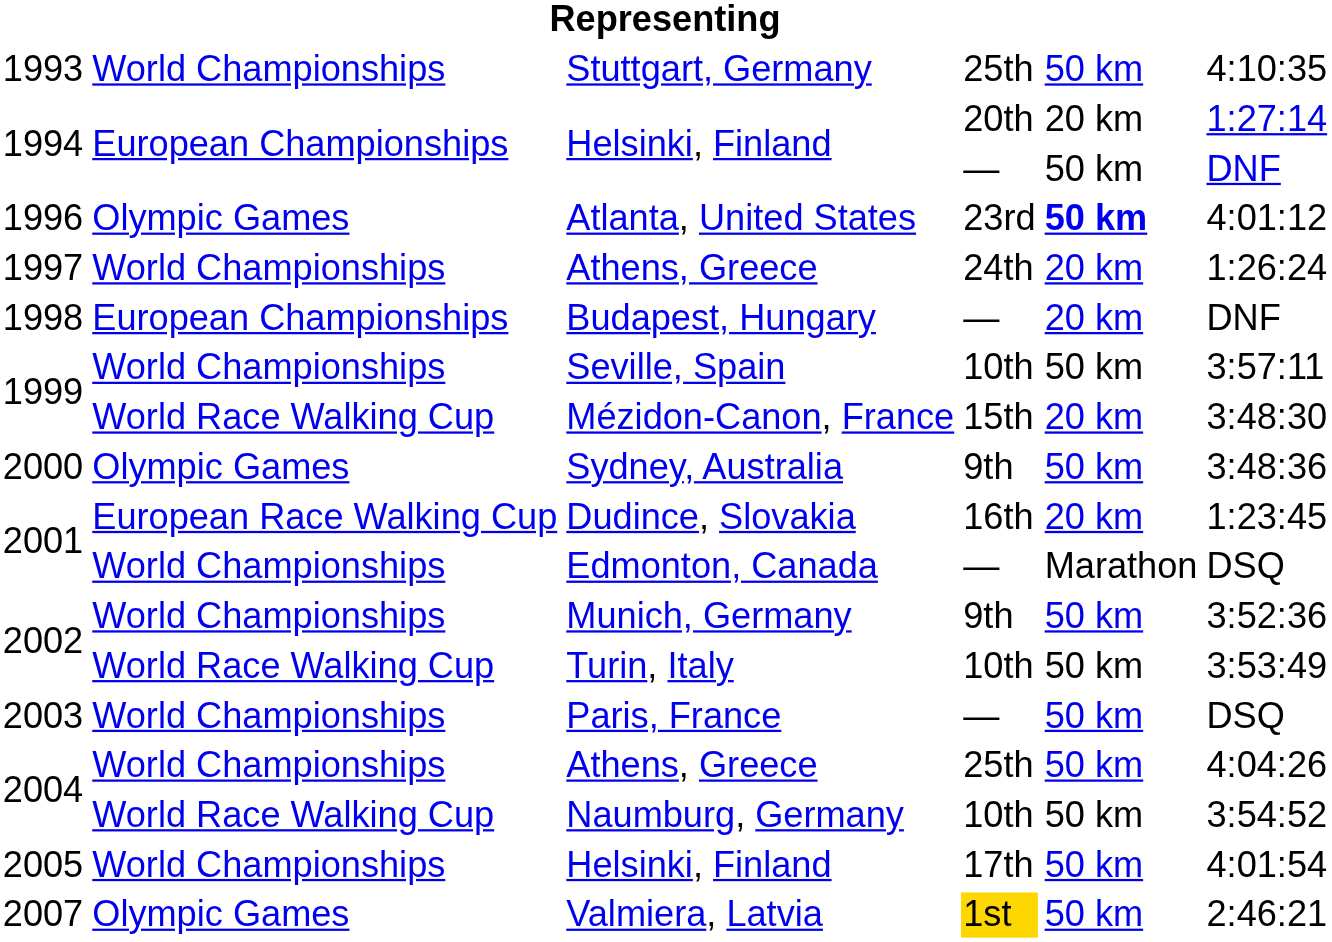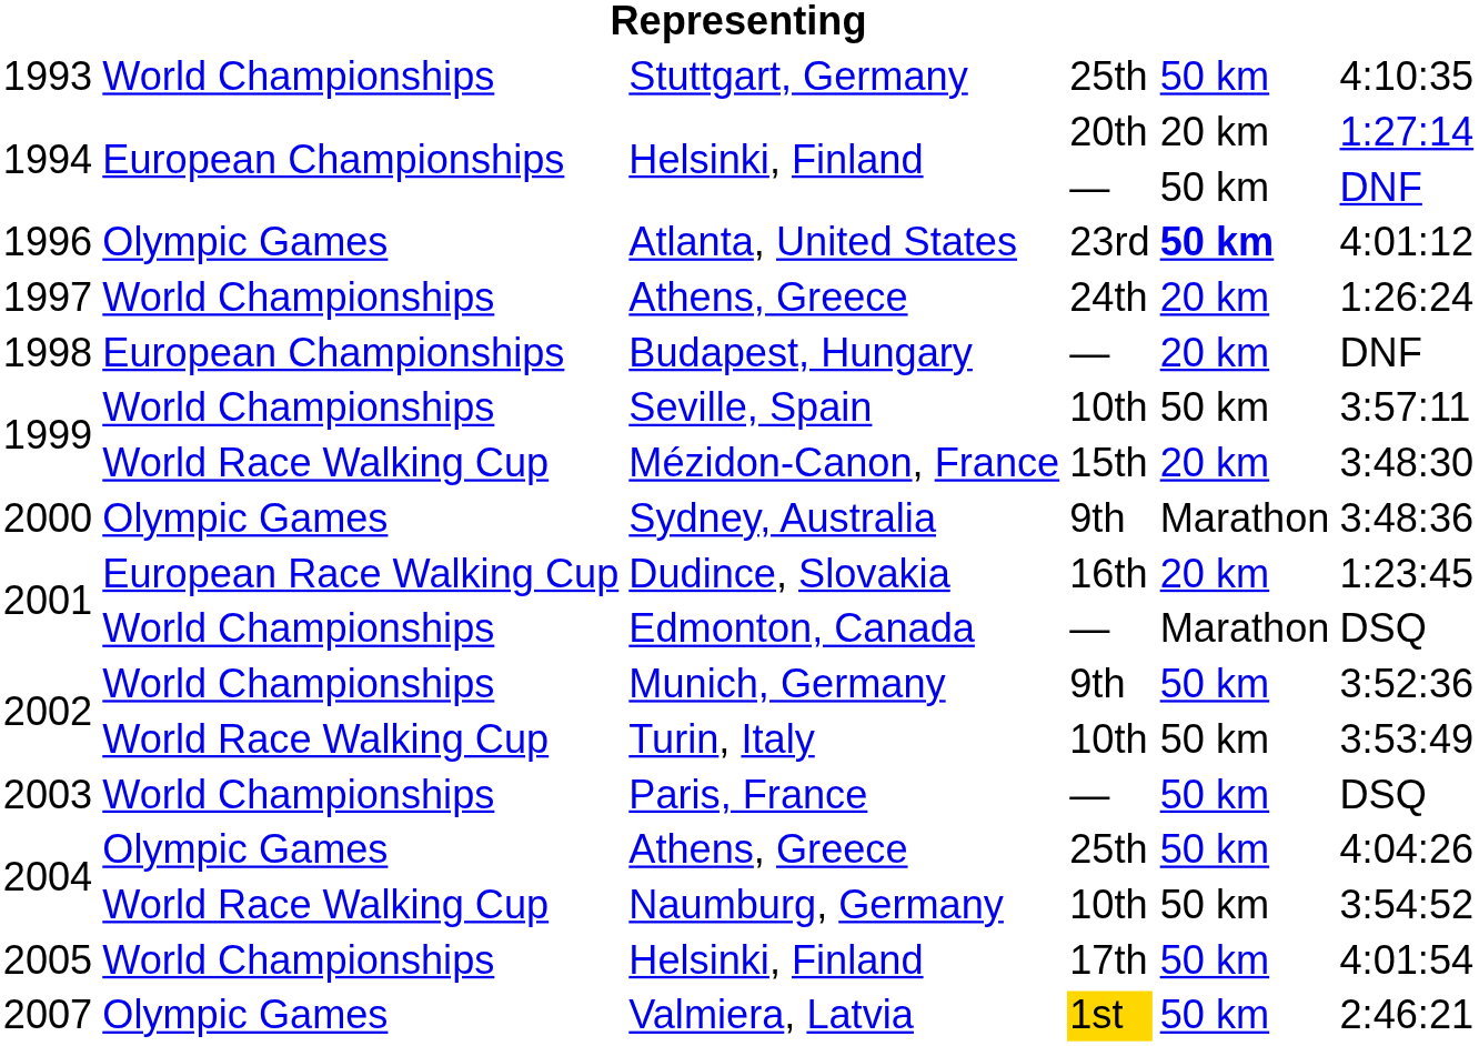 <table>
 <tr>
 <th colspan="6">Representing </th>
 </tr>
 <tr>
 <td>1993</td>
 <td><a href='#'>World Championships</a></td>
 <td><a href='#'>Stuttgart, Germany</a></td>
 <td>25th</td>
 <td><a href='#'>50 km</a></td>
 <td>4:10:35</td>
 </tr>
 <tr>
 <td rowspan=2>1994</td>
 <td rowspan=2><a href='#'>European Championships</a></td>
 <td rowspan=2><a href='#'>Helsinki</a>, <a href='#'>Finland</a></td>
 <td>20th</td>
 <td>20 km</td>
 <td><a href='#'>1:27:14</a></td>
 </tr>
 <tr>
 <td>—</td>
 <td>50 km</td>
 <td><a href='#'>DNF</a></td>
 </tr>
 <tr>
 <td>1996</td>
 <td><a href='#'>Olympic Games</a></td>
 <td><a href='#'>Atlanta</a>, <a href='#'>United States</a></td>
 <td>23rd</td>
 <td><strong><a href='#'>50 km</a></strong></td>
 <td>4:01:12</td>
 </tr>
 <tr>
 <td>1997</td>
 <td><a href='#'>World Championships</a></td>
 <td><a href='#'>Athens, Greece</a></td>
 <td>24th</td>
 <td><a href='#'>20 km</a></td>
 <td>1:26:24</td>
 </tr>
 <tr>
 <td>1998</td>
 <td><a href='#'>European Championships</a></td>
 <td><a href='#'>Budapest, Hungary</a></td>
 <td>—</td>
 <td><a href='#'>20 km</a></td>
 <td>DNF</td>
 </tr>
 <tr>
 <td rowspan=2>1999</td>
 <td><a href='#'>World Championships</a></td>
 <td><a href='#'>Seville, Spain</a></td>
 <td>10th</td>
 <td>50 km</td>
 <td>3:57:11</td>
 </tr>
 <tr>
 <td><a href='#'>World Race Walking Cup</a></td>
 <td><a href='#'>Mézidon-Canon</a>, <a href='#'>France</a></td>
 <td>15th</td>
 <td><a href='#'>20 km</a></td>
 <td>3:48:30</td>
 </tr>
 <tr>
 <td>2000</td>
 <td><a href='#'>Olympic Games</a></td>
 <td><a href='#'>Sydney, Australia</a></td>
 <td>9th</td>
-<td><a href='#'>50 km</a></td>
+<td>Marathon</td>
 <td>3:48:36</td>
 </tr>
 <tr>
 <td rowspan=2>2001</td>
 <td><a href='#'>European Race Walking Cup</a></td>
 <td><a href='#'>Dudince</a>, <a href='#'>Slovakia</a></td>
 <td>16th</td>
 <td><a href='#'>20 km</a></td>
 <td>1:23:45</td>
 </tr>
 <tr>
 <td><a href='#'>World Championships</a></td>
 <td><a href='#'>Edmonton, Canada</a></td>
 <td>—</td>
 <td>Marathon</td>
 <td>DSQ</td>
 </tr>
 <tr>
 <td rowspan=2>2002</td>
 <td><a href='#'>World Championships</a></td>
 <td><a href='#'>Munich, Germany</a></td>
 <td>9th</td>
 <td><a href='#'>50 km</a></td>
 <td>3:52:36</td>
 </tr>
 <tr>
 <td><a href='#'>World Race Walking Cup</a></td>
 <td><a href='#'>Turin</a>, <a href='#'>Italy</a></td>
 <td>10th</td>
 <td>50 km</td>
 <td>3:53:49</td>
 </tr>
 <tr>
 <td>2003</td>
 <td><a href='#'>World Championships</a></td>
 <td><a href='#'>Paris, France</a></td>
 <td>—</td>
 <td><a href='#'>50 km</a></td>
 <td>DSQ</td>
 </tr>
 <tr>
 <td rowspan=2>2004</td>
-<td><a href='#'>World Championships</a></td>
+<td><a href='#'>Olympic Games</a></td>
 <td><a href='#'>Athens</a>, <a href='#'>Greece</a></td>
 <td>25th</td>
 <td><a href='#'>50 km</a></td>
 <td>4:04:26</td>
 </tr>
 <tr>
 <td><a href='#'>World Race Walking Cup</a></td>
 <td><a href='#'>Naumburg</a>, <a href='#'>Germany</a></td>
 <td>10th</td>
 <td>50 km</td>
 <td>3:54:52</td>
 </tr>
 <tr>
 <td>2005</td>
 <td><a href='#'>World Championships</a></td>
 <td><a href='#'>Helsinki</a>, <a href='#'>Finland</a></td>
 <td>17th</td>
 <td><a href='#'>50 km</a></td>
 <td>4:01:54</td>
 </tr>
 <tr>
 <td>2007</td>
 <td><a href='#'>Olympic Games</a></td>
 <td><a href='#'>Valmiera</a>, <a href='#'>Latvia</a></td>
 <td bgcolor="gold">1st</td>
 <td><a href='#'>50 km</a></td>
 <td>2:46:21</td>
 </tr>
 </table>
